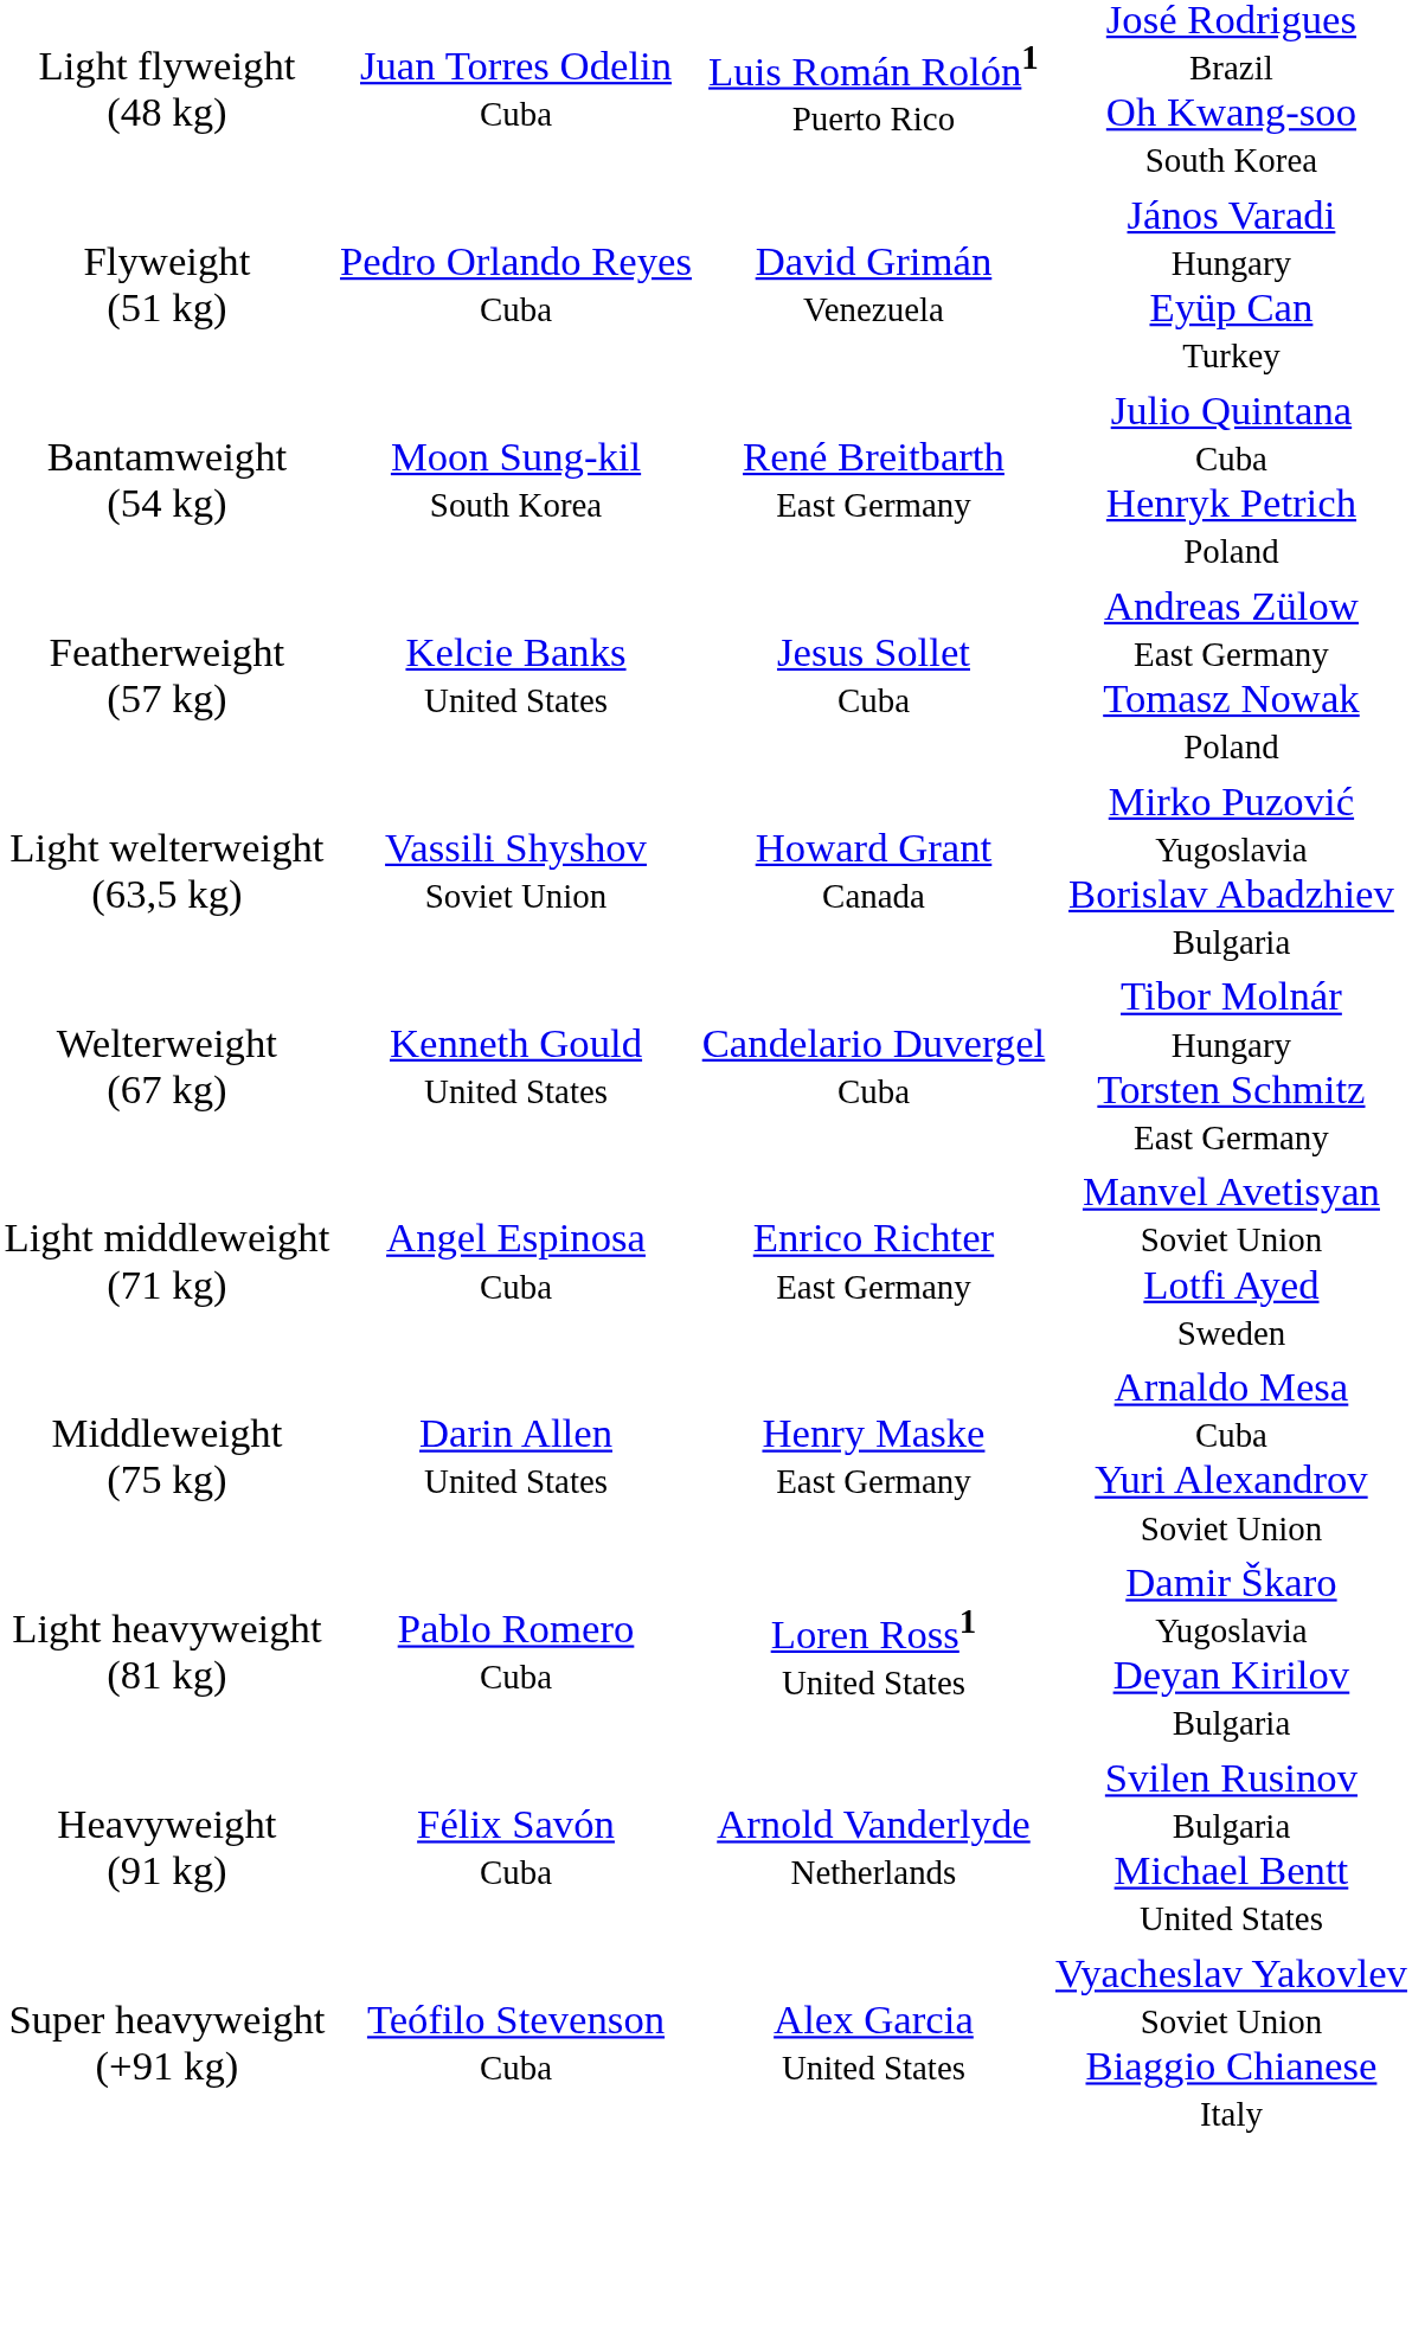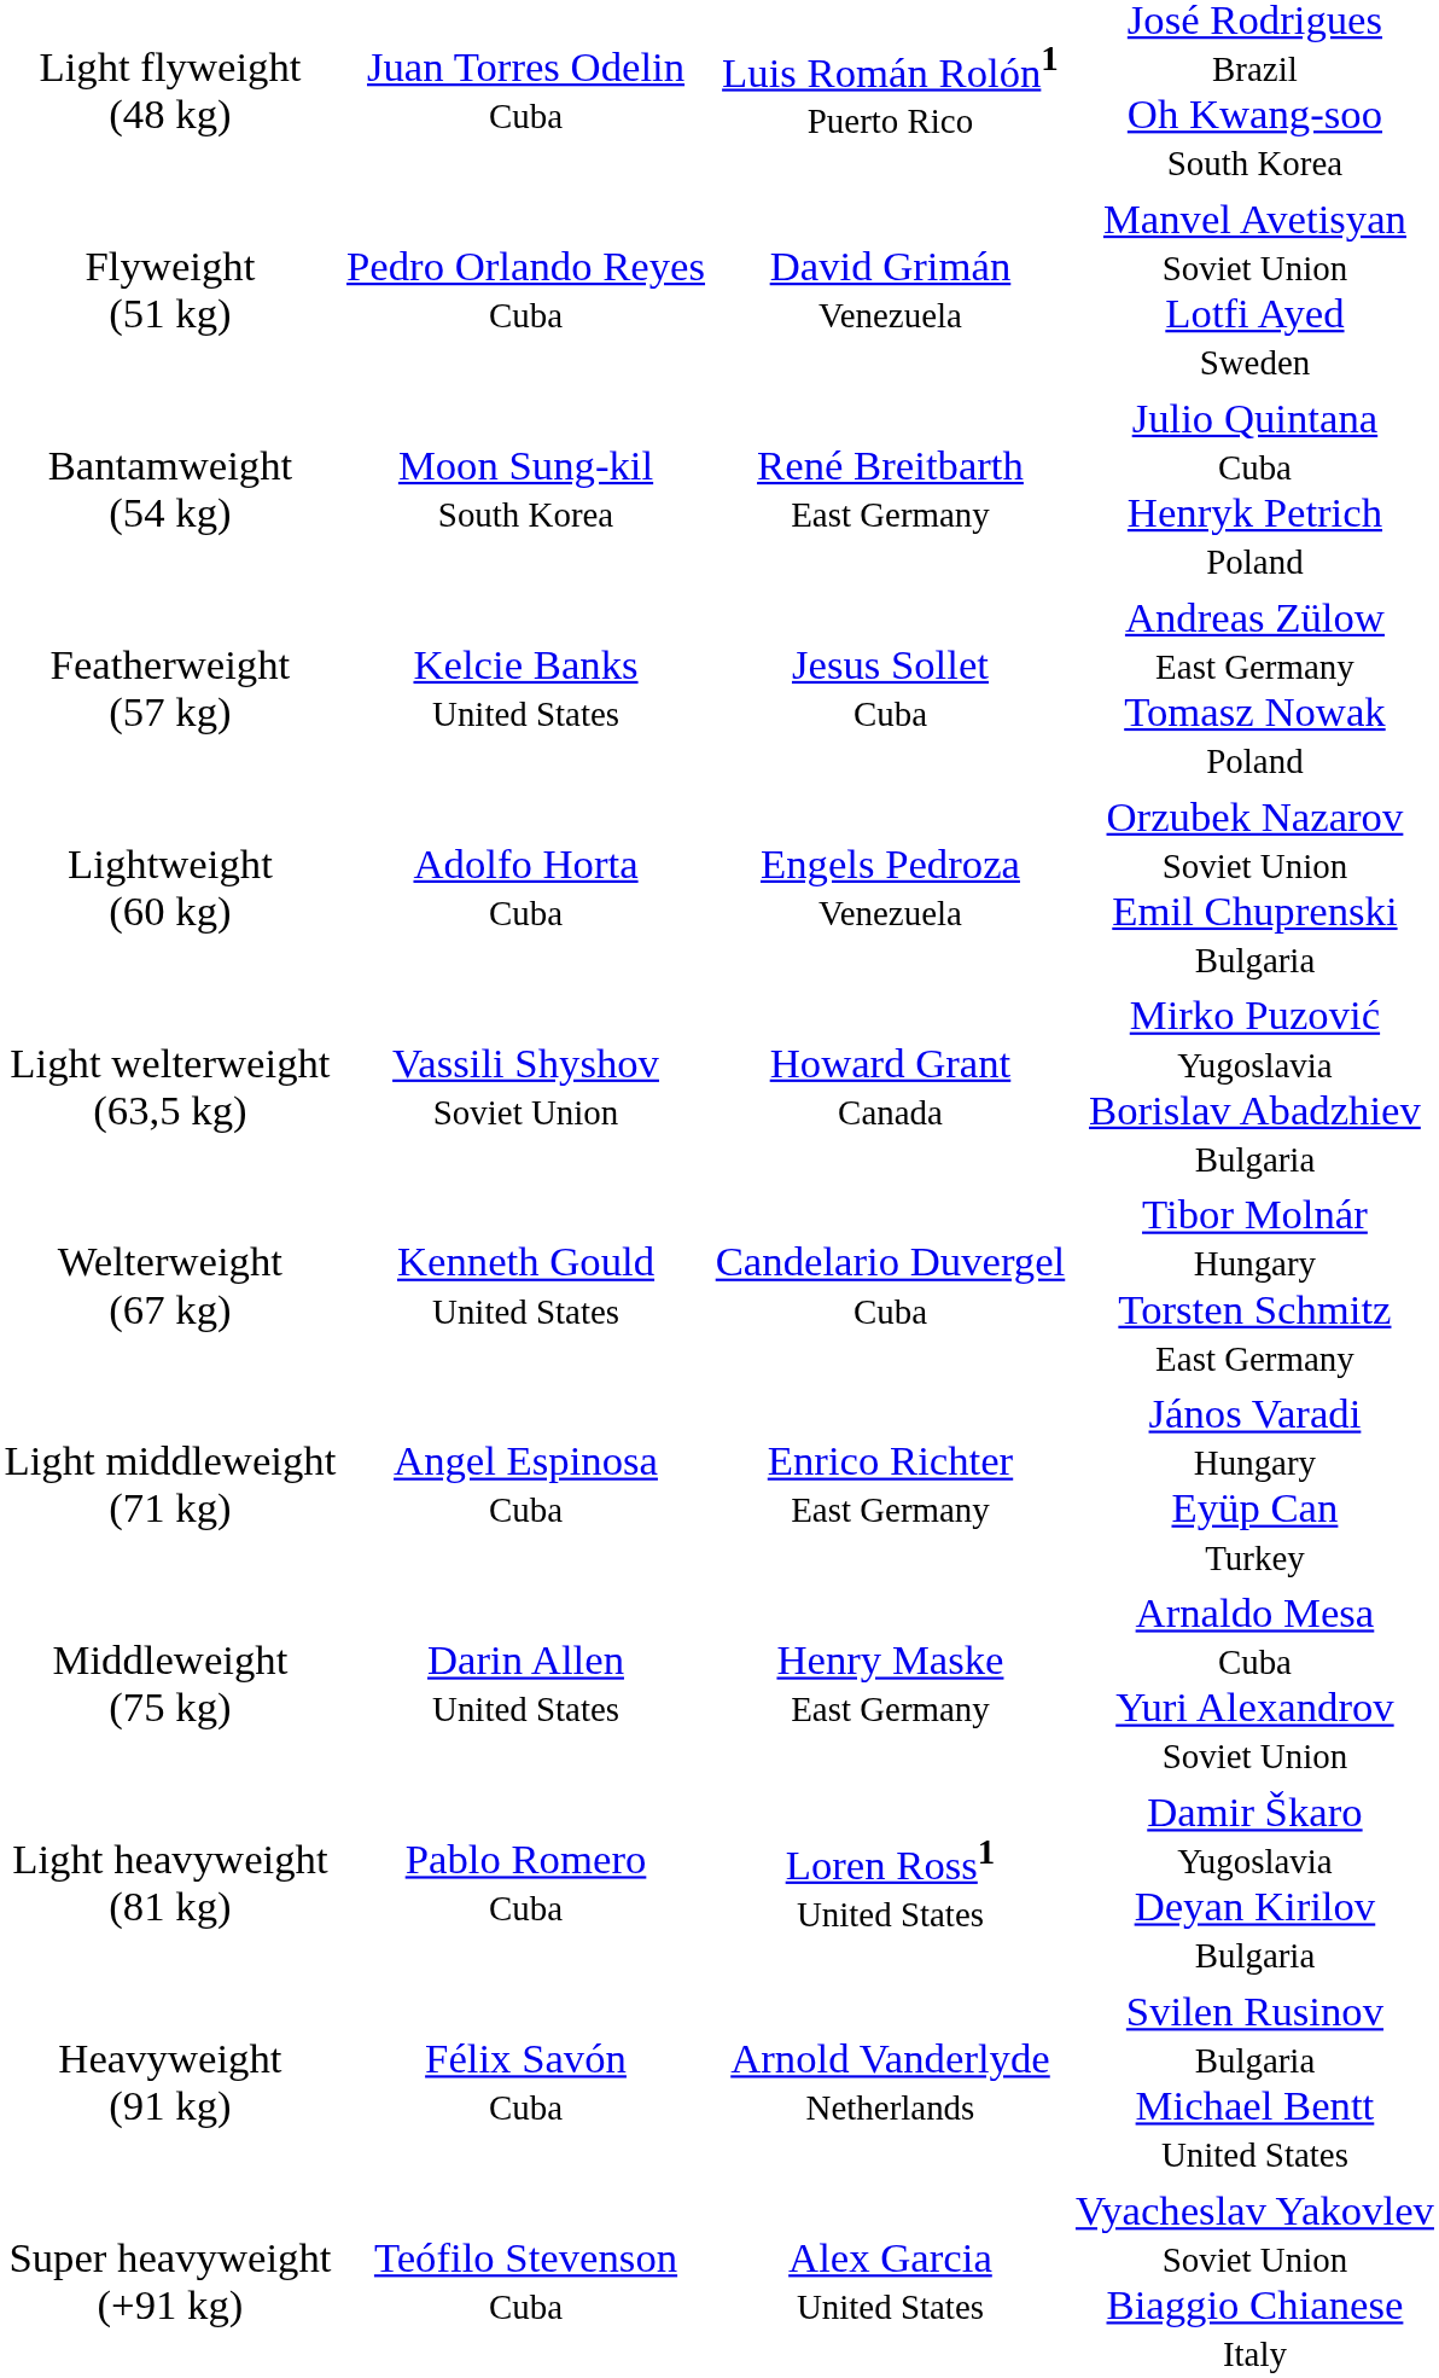 <table>
 <tr align="center">
 <td>Light flyweight<br>(48 kg)</td>
 <td> <a href='#'>Juan Torres Odelin</a><br><small>Cuba</small></td>
 <td> <a href='#'>Luis Román Rolón</a><sup><strong>1</strong></sup><br><small>Puerto Rico</small></td>
 <td> <a href='#'>José Rodrigues</a><br><small>Brazil</small><br> <a href='#'>Oh Kwang-soo</a><br><small>South Korea</small></td>
 </tr>
 <tr align="center">
 <td>Flyweight<br>(51 kg)</td>
 <td> <a href='#'>Pedro Orlando Reyes</a><br><small>Cuba</small></td>
 <td> <a href='#'>David Grimán</a><br><small>Venezuela</small></td>
-<td> <a href='#'>János Varadi</a><br><small>Hungary</small><br> <a href='#'>Eyüp Can</a><br><small>Turkey</small></td>
+<td> <a href='#'>Manvel Avetisyan</a><br><small>Soviet Union</small><br> <a href='#'>Lotfi Ayed</a><br><small>Sweden</small></td>
 </tr>
 <tr align="center">
 <td>Bantamweight<br>(54 kg)</td>
 <td> <a href='#'>Moon Sung-kil</a><br><small>South Korea</small></td>
 <td> <a href='#'>René Breitbarth</a><br><small>East Germany</small></td>
 <td> <a href='#'>Julio Quintana</a><br><small>Cuba</small><br> <a href='#'>Henryk Petrich</a><br><small>Poland</small></td>
 </tr>
 <tr align="center">
 <td>Featherweight<br>(57 kg)</td>
 <td> <a href='#'>Kelcie Banks</a><br><small>United States</small></td>
 <td> <a href='#'>Jesus Sollet</a><br><small>Cuba</small></td>
 <td> <a href='#'>Andreas Zülow</a><br><small>East Germany</small><br> <a href='#'>Tomasz Nowak</a><br><small>Poland</small></td>
+</tr>
+<tr align="center">
+<td>Lightweight<br>(60 kg)</td>
+<td> <a href='#'>Adolfo Horta</a><br><small>Cuba</small></td>
+<td> <a href='#'>Engels Pedroza</a><br><small>Venezuela</small></td>
+<td> <a href='#'>Orzubek Nazarov</a><br><small>Soviet Union</small><br> <a href='#'>Emil Chuprenski</a><br><small>Bulgaria</small></td>
 </tr>
 <tr align="center">
 <td>Light welterweight<br>(63,5 kg)</td>
 <td> <a href='#'>Vassili Shyshov</a><br><small>Soviet Union</small></td>
 <td> <a href='#'>Howard Grant</a><br><small>Canada</small></td>
 <td> <a href='#'>Mirko Puzović</a><br><small>Yugoslavia</small><br> <a href='#'>Borislav Abadzhiev</a><br><small>Bulgaria</small></td>
 </tr>
 <tr align="center">
 <td>Welterweight<br>(67 kg)</td>
 <td> <a href='#'>Kenneth Gould</a><br><small>United States</small></td>
 <td> <a href='#'>Candelario Duvergel</a><br><small>Cuba</small></td>
 <td> <a href='#'>Tibor Molnár</a><br><small>Hungary</small><br> <a href='#'>Torsten Schmitz</a><br><small>East Germany</small></td>
 </tr>
 <tr align="center">
 <td>Light middleweight<br>(71 kg)</td>
 <td> <a href='#'>Angel Espinosa</a><br><small>Cuba</small></td>
 <td> <a href='#'>Enrico Richter</a><br><small>East Germany</small></td>
-<td> <a href='#'>Manvel Avetisyan</a><br><small>Soviet Union</small><br> <a href='#'>Lotfi Ayed</a><br><small>Sweden</small></td>
+<td> <a href='#'>János Varadi</a><br><small>Hungary</small><br> <a href='#'>Eyüp Can</a><br><small>Turkey</small></td>
 </tr>
 <tr align="center">
 <td>Middleweight<br>(75 kg)</td>
 <td> <a href='#'>Darin Allen</a><br><small>United States</small></td>
 <td> <a href='#'>Henry Maske</a><br><small>East Germany</small></td>
 <td> <a href='#'>Arnaldo Mesa</a><br><small>Cuba</small><br> <a href='#'>Yuri Alexandrov</a><br><small>Soviet Union</small></td>
 </tr>
 <tr align="center">
 <td>Light heavyweight<br>(81 kg)</td>
 <td> <a href='#'>Pablo Romero</a><br><small>Cuba</small></td>
 <td> <a href='#'>Loren Ross</a><sup><strong>1</strong></sup><br><small>United States</small></td>
 <td> <a href='#'>Damir Škaro</a><br><small>Yugoslavia</small><br> <a href='#'>Deyan Kirilov</a><br><small>Bulgaria</small></td>
 </tr>
 <tr align="center">
 <td>Heavyweight<br>(91 kg)</td>
 <td> <a href='#'>Félix Savón</a><br><small>Cuba</small></td>
 <td> <a href='#'>Arnold Vanderlyde</a><br><small>Netherlands</small></td>
 <td> <a href='#'>Svilen Rusinov</a><br><small>Bulgaria</small><br> <a href='#'>Michael Bentt</a><br><small>United States</small></td>
 </tr>
 <tr align="center">
 <td>Super heavyweight<br>(+91 kg)</td>
 <td> <a href='#'>Teófilo Stevenson</a><br><small>Cuba</small></td>
 <td> <a href='#'>Alex Garcia</a><br><small>United States</small></td>
 <td> <a href='#'>Vyacheslav Yakovlev</a><br><small>Soviet Union</small><br> <a href='#'>Biaggio Chianese</a><br><small>Italy</small></td>
 </tr>
 </table>
